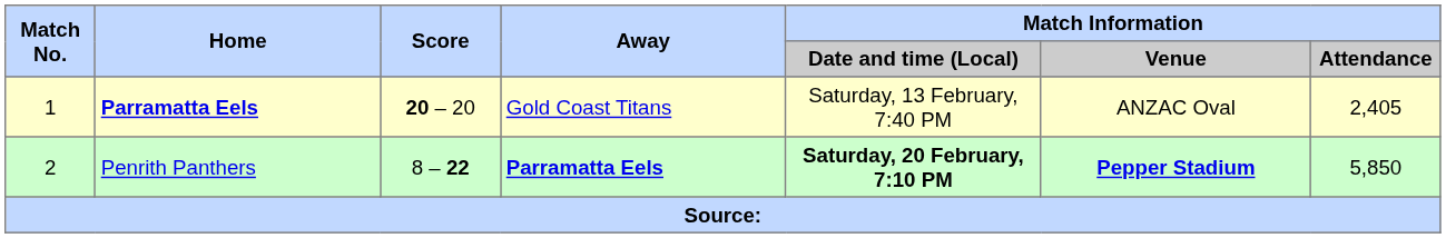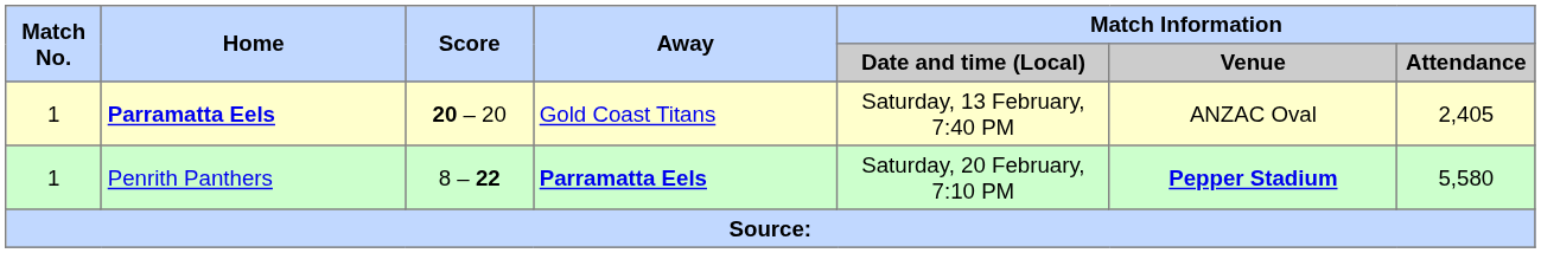 <table border="1" cellpadding="3" cellspacing="0" style="border-collapse:collapse; font-size:80%; text-align:center; width:100%;">
 <tr style="background:#c1d8ff;">
 <th rowspan="2" style="width:6%;">Match No.</th>
 <th rowspan="2" style="width:19%;">Home</th>
 <th rowspan="2" style="width:8%;">Score</th>
 <th rowspan="2" style="width:19%;">Away</th>
 <th colspan=6>Match Information</th>
 </tr>
 <tr style="background:#ccc;">
 <th width=17%>Date and time (Local)</th>
 <th width=18%>Venue</th>
 <th width=7%>Attendance</th>
 </tr>
 <tr style="text-align:center; background:#ffc;">
 <td align=center>1</td>
 <td align="left"><strong> <a href='#'>Parramatta Eels</a></strong></td>
 <td><strong>20</strong> – 20</td>
 <td align="left"> <a href='#'>Gold Coast Titans</a></td>
 <td>Saturday, 13 February, 7:40 PM</td>
 <td>ANZAC Oval</td>
 <td>2,405</td>
 </tr>
 <tr style="text-align:center; background:#ccffcc;">
-<td align=center>2</td>
+<td align=center>1</td>
 <td align="left"> <a href='#'>Penrith Panthers</a></td>
 <td>8 – <strong>22</strong></td>
 <td align="left"> <strong><a href='#'>Parramatta Eels</a></strong></td>
-<td><strong>Saturday, 20 February, 7:10 PM</strong></td>
+<td>Saturday, 20 February, 7:10 PM</td>
 <td><strong><a href='#'>Pepper Stadium</a></strong></td>
-<td>5,850</td>
+<td>5,580</td>
 </tr>
 <tr style="background:#c1d8ff;">
 <th colspan=12>Source:</th>
 </tr>
 </table>
